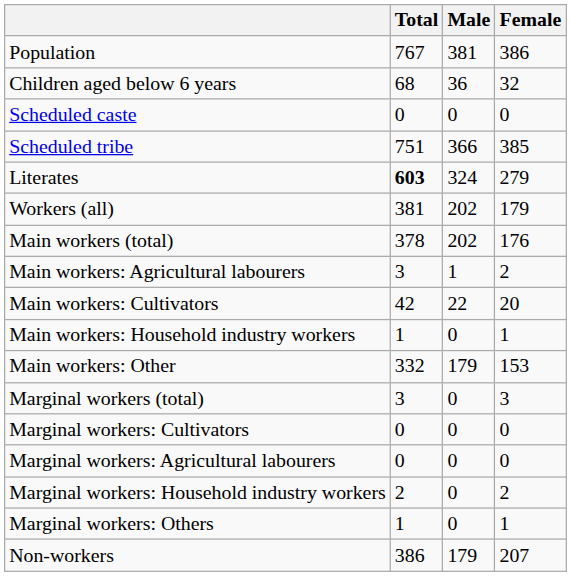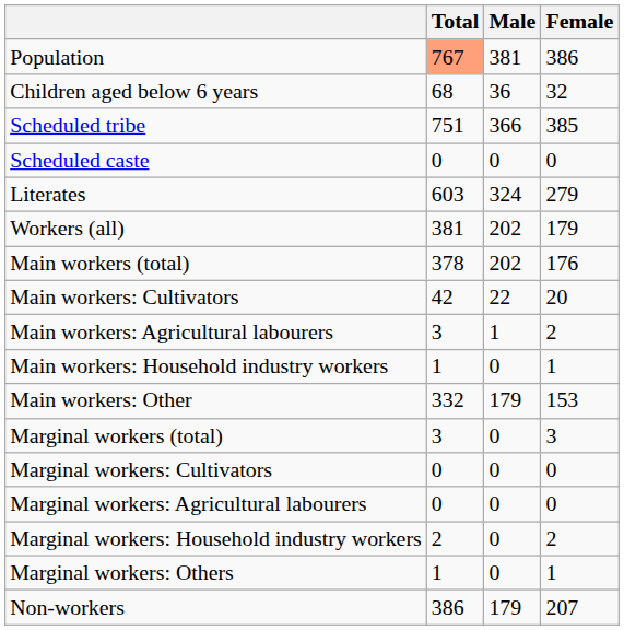 <table class="wikitable sortable">
 <tr>
 <th></th>
 <th>Total</th>
 <th>Male</th>
 <th>Female</th>
 </tr>
 <tr>
 <td>Population</td>
-<td>767</td>
+<td style="background: lightsalmon;">767</td>
 <td>381</td>
 <td>386</td>
 </tr>
 <tr>
 <td>Children aged below 6 years</td>
 <td>68</td>
 <td>36</td>
 <td>32</td>
 </tr>
 <tr>
+<td><a href='#'>Scheduled tribe</a></td>
+<td>751</td>
+<td>366</td>
+<td>385</td>
+</tr>
+<tr>
 <td><a href='#'>Scheduled caste</a></td>
 <td>0</td>
 <td>0</td>
 <td>0</td>
 </tr>
 <tr>
-<td><a href='#'>Scheduled tribe</a></td>
-<td>751</td>
-<td>366</td>
-<td>385</td>
-</tr>
-<tr>
 <td>Literates</td>
-<td><strong>603</strong></td>
+<td>603</td>
 <td>324</td>
 <td>279</td>
 </tr>
 <tr>
 <td>Workers (all)</td>
 <td>381</td>
 <td>202</td>
 <td>179</td>
 </tr>
 <tr>
 <td>Main workers (total)</td>
 <td>378</td>
 <td>202</td>
 <td>176</td>
 </tr>
 <tr>
+<td>Main workers: Cultivators</td>
+<td>42</td>
+<td>22</td>
+<td>20</td>
+</tr>
+<tr>
 <td>Main workers: Agricultural labourers</td>
 <td>3</td>
 <td>1</td>
 <td>2</td>
-</tr>
-<tr>
-<td>Main workers: Cultivators</td>
-<td>42</td>
-<td>22</td>
-<td>20</td>
 </tr>
 <tr>
 <td>Main workers: Household industry workers</td>
 <td>1</td>
 <td>0</td>
 <td>1</td>
 </tr>
 <tr>
 <td>Main workers: Other</td>
 <td>332</td>
 <td>179</td>
 <td>153</td>
 </tr>
 <tr>
 <td>Marginal workers (total)</td>
 <td>3</td>
 <td>0</td>
 <td>3</td>
 </tr>
 <tr>
 <td>Marginal workers: Cultivators</td>
 <td>0</td>
 <td>0</td>
 <td>0</td>
 </tr>
 <tr>
 <td>Marginal workers: Agricultural labourers</td>
 <td>0</td>
 <td>0</td>
 <td>0</td>
 </tr>
 <tr>
 <td>Marginal workers: Household industry workers</td>
 <td>2</td>
 <td>0</td>
 <td>2</td>
 </tr>
 <tr>
 <td>Marginal workers: Others</td>
 <td>1</td>
 <td>0</td>
 <td>1</td>
 </tr>
 <tr>
 <td>Non-workers</td>
 <td>386</td>
 <td>179</td>
 <td>207</td>
 </tr>
 </table>
